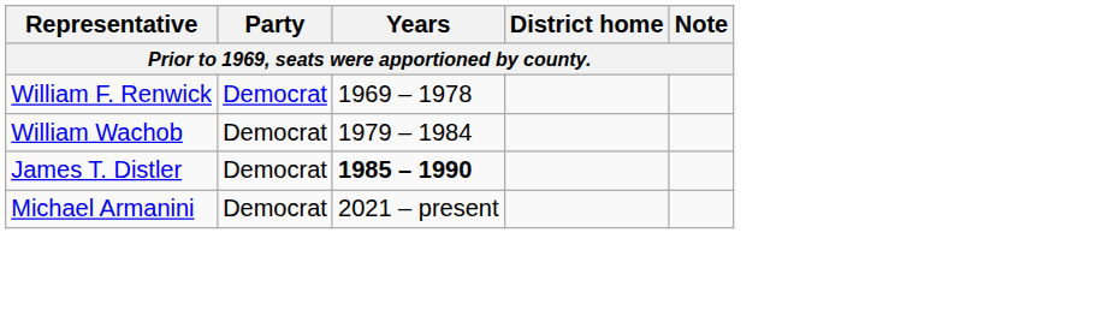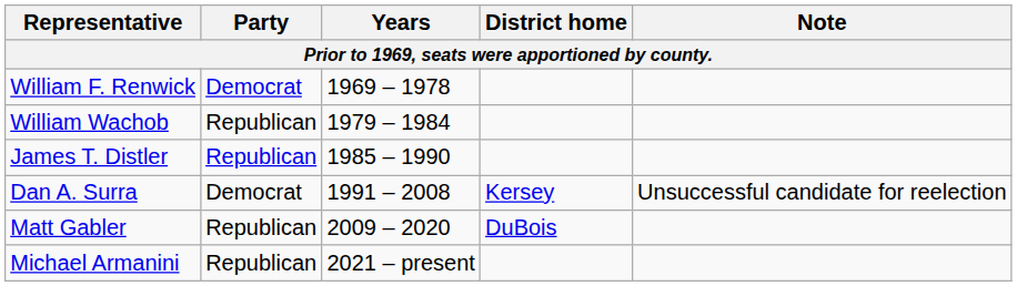 <table class=wikitable>
 <tr valign=bottom>
 <th>Representative</th>
 <th>Party</th>
 <th>Years</th>
 <th>District home</th>
 <th>Note</th>
 </tr>
 <tr>
 <th colspan=5 style="font-size: 80%;"><em>Prior to 1969, seats were apportioned by county.</em></th>
 </tr>
 <tr>
 <td><a href='#'>William F. Renwick</a></td>
 <td><a href='#'>Democrat</a></td>
 <td>1969 – 1978</td>
 <td></td>
 <td></td>
 </tr>
 <tr>
 <td><a href='#'>William Wachob</a></td>
-<td>Democrat</td>
+<td>Republican</td>
 <td>1979 – 1984</td>
 <td></td>
 <td></td>
 </tr>
 <tr>
 <td><a href='#'>James T. Distler</a></td>
-<td>Democrat</td>
-<td><strong>1985 – 1990</strong></td>
+<td><a href='#'>Republican</a></td>
+<td>1985 – 1990</td>
 <td></td>
 <td></td>
 </tr>
 <tr>
+<td><a href='#'>Dan A. Surra</a></td>
+<td>Democrat</td>
+<td>1991 – 2008</td>
+<td><a href='#'>Kersey</a></td>
+<td>Unsuccessful candidate for reelection</td>
+</tr>
+<tr>
+<td><a href='#'>Matt Gabler</a></td>
+<td>Republican</td>
+<td>2009 – 2020</td>
+<td><a href='#'>DuBois</a></td>
+<td></td>
+</tr>
+<tr>
 <td><a href='#'>Michael Armanini</a></td>
-<td>Democrat</td>
+<td>Republican</td>
 <td>2021 – present</td>
 <td></td>
 <td></td>
 </tr>
 </table>
